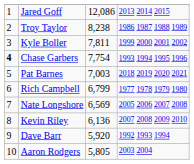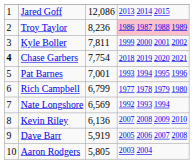 <table class="wikitable">
 <tr>
 </tr>
 <tr>
 <td>1</td>
 <td><a href='#'>Jared Goff</a></td>
 <td><abbr>12,086</abbr></td>
 <td style="font-size:80%;"><a href='#'>2013</a> <a href='#'>2014</a> <a href='#'>2015</a></td>
 </tr>
 <tr>
 <td>2</td>
 <td><a href='#'>Troy Taylor</a></td>
-<td><abbr>8,238</abbr></td>
-<td style="font-size:80%;"><a href='#'>1986</a> <a href='#'>1987</a> <a href='#'>1988</a> <a href='#'>1989</a></td>
+<td><abbr>8,236</abbr></td>
+<td style="background: pink; font-size:80%;"><a href='#'>1986</a> <a href='#'>1987</a> <a href='#'>1988</a> <a href='#'>1989</a></td>
 </tr>
 <tr>
 <td>3</td>
 <td><a href='#'>Kyle Boller</a></td>
 <td><abbr>7,811</abbr></td>
 <td style="font-size:80%;"><a href='#'>1999</a> <a href='#'>2000</a> <a href='#'>2001</a> <a href='#'>2002</a></td>
 </tr>
 <tr>
 <td><strong>4</strong></td>
 <td><a href='#'>Chase Garbers</a></td>
 <td><abbr>7,754</abbr></td>
-<td style="font-size:80%;"><a href='#'>1993</a> <a href='#'>1994</a> <a href='#'>1995</a> <a href='#'>1996</a></td>
+<td style="font-size:80%;"><a href='#'>2018</a> <a href='#'>2019</a> <a href='#'>2020</a> <a href='#'>2021</a></td>
 </tr>
 <tr>
 <td>5</td>
 <td><a href='#'>Pat Barnes</a></td>
-<td><abbr>7,003</abbr></td>
-<td style="font-size:80%;"><a href='#'>2018</a> <a href='#'>2019</a> <a href='#'>2020</a> <a href='#'>2021</a></td>
+<td><abbr>7,001</abbr></td>
+<td style="font-size:80%;"><a href='#'>1993</a> <a href='#'>1994</a> <a href='#'>1995</a> <a href='#'>1996</a></td>
 </tr>
 <tr>
 <td>6</td>
 <td><a href='#'>Rich Campbell</a></td>
 <td><abbr>6,799</abbr></td>
 <td style="font-size:80%;"><a href='#'>1977</a> <a href='#'>1978</a> <a href='#'>1979</a> <a href='#'>1980</a></td>
 </tr>
 <tr>
 <td>7</td>
 <td><a href='#'>Nate Longshore</a></td>
 <td><abbr>6,569</abbr></td>
-<td style="font-size:80%;"><a href='#'>2005</a> <a href='#'>2006</a> <a href='#'>2007</a> <a href='#'>2008</a></td>
+<td style="font-size:80%;"><a href='#'>1992</a> <a href='#'>1993</a> <a href='#'>1994</a></td>
 </tr>
 <tr>
 <td>8</td>
 <td><a href='#'>Kevin Riley</a></td>
 <td><abbr>6,136</abbr></td>
 <td style="font-size:80%;"><a href='#'>2007</a> <a href='#'>2008</a> <a href='#'>2009</a> <a href='#'>2010</a></td>
 </tr>
 <tr>
 <td>9</td>
 <td><a href='#'>Dave Barr</a></td>
-<td><abbr>5,920</abbr></td>
-<td style="font-size:80%;"><a href='#'>1992</a> <a href='#'>1993</a> <a href='#'>1994</a></td>
+<td><abbr>5,919</abbr></td>
+<td style="font-size:80%;"><a href='#'>2005</a> <a href='#'>2006</a> <a href='#'>2007</a> <a href='#'>2008</a></td>
 </tr>
 <tr>
 <td>10</td>
 <td><a href='#'>Aaron Rodgers</a></td>
 <td><abbr>5,805</abbr></td>
 <td style="font-size:80%;"><a href='#'>2003</a> <a href='#'>2004</a></td>
 </tr>
 </table>
